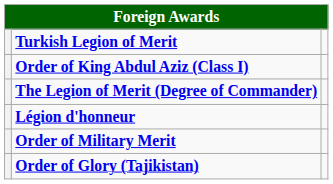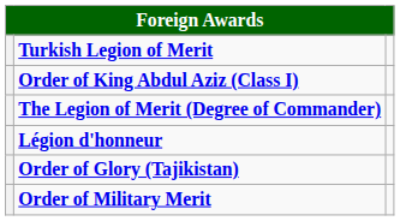 <table class="wikitable">
 <tr>
 <th colspan="3" style="background:#006400; color:#FFFFFF; text-align:center"><strong>Foreign Awards</strong></th>
 </tr>
 <tr>
 <th><strong></strong></th>
 <td><a href='#'><strong>Turkish Legion of Merit</strong></a></td>
 <td></td>
 </tr>
 <tr>
 <th></th>
 <td><strong><a href='#'>Order of King Abdul Aziz (Class I)</a></strong></td>
 <td></td>
 </tr>
 <tr>
 <th><strong></strong></th>
 <td><a href='#'><strong>The Legion of Merit (Degree of Commander)</strong></a></td>
 <td></td>
 </tr>
 <tr>
 <th><strong></strong></th>
 <td><strong><a href='#'>Légion d'honneur</a></strong></td>
 <td></td>
 </tr>
 <tr>
+<th></th>
+<td><strong><a href='#'>Order of Glory (Tajikistan)</a></strong></td>
+<td></td>
+</tr>
+<tr>
 <th><strong></strong></th>
 <td><a href='#'><strong>Order of Military Merit</strong></a></td>
 <td></td>
 </tr>
-<tr>
-<th></th>
-<td><strong><a href='#'>Order of Glory (Tajikistan)</a></strong></td>
-<td></td>
-</tr>
 </table>
